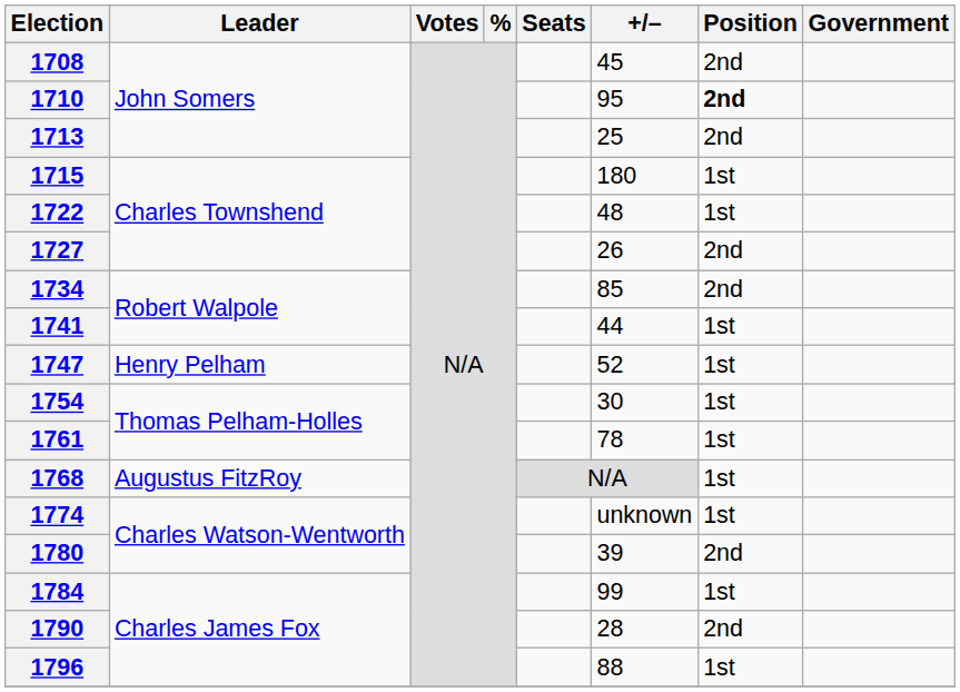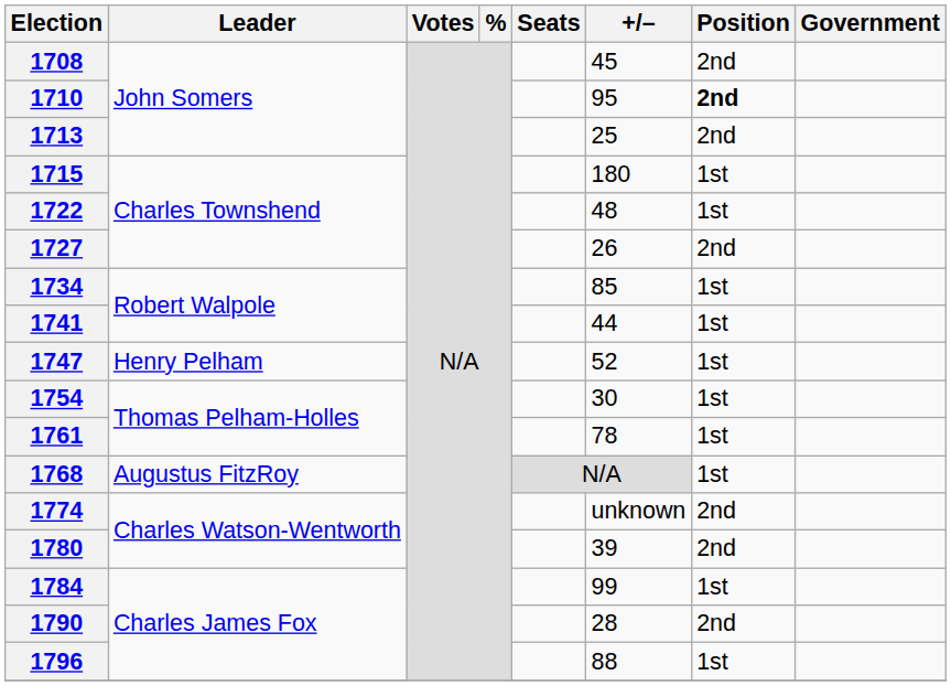 <table class=wikitable style="text-align:">
 <tr>
 <th>Election</th>
 <th>Leader</th>
 <th>Votes</th>
 <th>%</th>
 <th>Seats</th>
 <th>+/–</th>
 <th>Position</th>
 <th>Government</th>
 </tr>
 <tr>
 <th><a href='#'>1708</a></th>
 <td rowspan="3"><a href='#'>John Somers</a></td>
 <td colspan=2 rowspan=17 bgcolor=#DDDDDD style="text-align:center;">N/A</td>
 <td></td>
 <td> 45</td>
 <td> 2nd</td>
 <td></td>
 </tr>
 <tr>
 <th><a href='#'>1710</a></th>
 <td></td>
 <td> 95</td>
 <td><strong> 2nd</strong></td>
 <td></td>
 </tr>
 <tr>
 <th><a href='#'>1713</a></th>
 <td></td>
 <td> 25</td>
 <td> 2nd</td>
 <td></td>
 </tr>
 <tr>
 <th><a href='#'>1715</a></th>
 <td rowspan="3"><a href='#'>Charles Townshend</a></td>
 <td></td>
 <td> 180</td>
 <td> 1st</td>
 <td></td>
 </tr>
 <tr>
 <th><a href='#'>1722</a></th>
 <td></td>
 <td> 48</td>
 <td> 1st</td>
 <td></td>
 </tr>
 <tr>
 <th><a href='#'>1727</a></th>
 <td></td>
 <td> 26</td>
 <td> 2nd</td>
 <td></td>
 </tr>
 <tr>
 <th><a href='#'>1734</a></th>
 <td rowspan="2"><a href='#'>Robert Walpole</a></td>
 <td></td>
 <td> 85</td>
-<td> 2nd</td>
+<td> 1st</td>
 <td></td>
 </tr>
 <tr>
 <th><a href='#'>1741</a></th>
 <td></td>
 <td> 44</td>
 <td> 1st</td>
 <td></td>
 </tr>
 <tr>
 <th><a href='#'>1747</a></th>
 <td><a href='#'>Henry Pelham</a></td>
 <td></td>
 <td> 52</td>
 <td> 1st</td>
 <td></td>
 </tr>
 <tr>
 <th><a href='#'>1754</a></th>
 <td rowspan="2"><a href='#'>Thomas Pelham-Holles</a></td>
 <td></td>
 <td> 30</td>
 <td> 1st</td>
 <td></td>
 </tr>
 <tr>
 <th><a href='#'>1761</a></th>
 <td></td>
 <td> 78</td>
 <td> 1st</td>
 <td></td>
 </tr>
 <tr>
 <th><a href='#'>1768</a></th>
 <td><a href='#'>Augustus FitzRoy</a></td>
 <td colspan=2 bgcolor=#DDDDDD style="text-align:center;">N/A</td>
 <td> 1st</td>
 <td></td>
 </tr>
 <tr>
 <th><a href='#'>1774</a></th>
 <td rowspan="2"><a href='#'>Charles Watson-Wentworth</a></td>
 <td></td>
 <td> unknown</td>
-<td> 1st</td>
+<td> 2nd</td>
 <td></td>
 </tr>
 <tr>
 <th><a href='#'>1780</a></th>
 <td></td>
 <td> 39</td>
 <td> 2nd</td>
 <td></td>
 </tr>
 <tr>
 <th><a href='#'>1784</a></th>
 <td rowspan="3"><a href='#'>Charles James Fox</a></td>
 <td></td>
 <td> 99</td>
 <td> 1st</td>
 <td></td>
 </tr>
 <tr>
 <th><a href='#'>1790</a></th>
 <td></td>
 <td> 28</td>
 <td> 2nd</td>
 <td></td>
 </tr>
 <tr>
 <th><a href='#'>1796</a></th>
 <td></td>
 <td> 88</td>
 <td> 1st</td>
 <td></td>
 </tr>
 <tr>
 </tr>
 </table>
